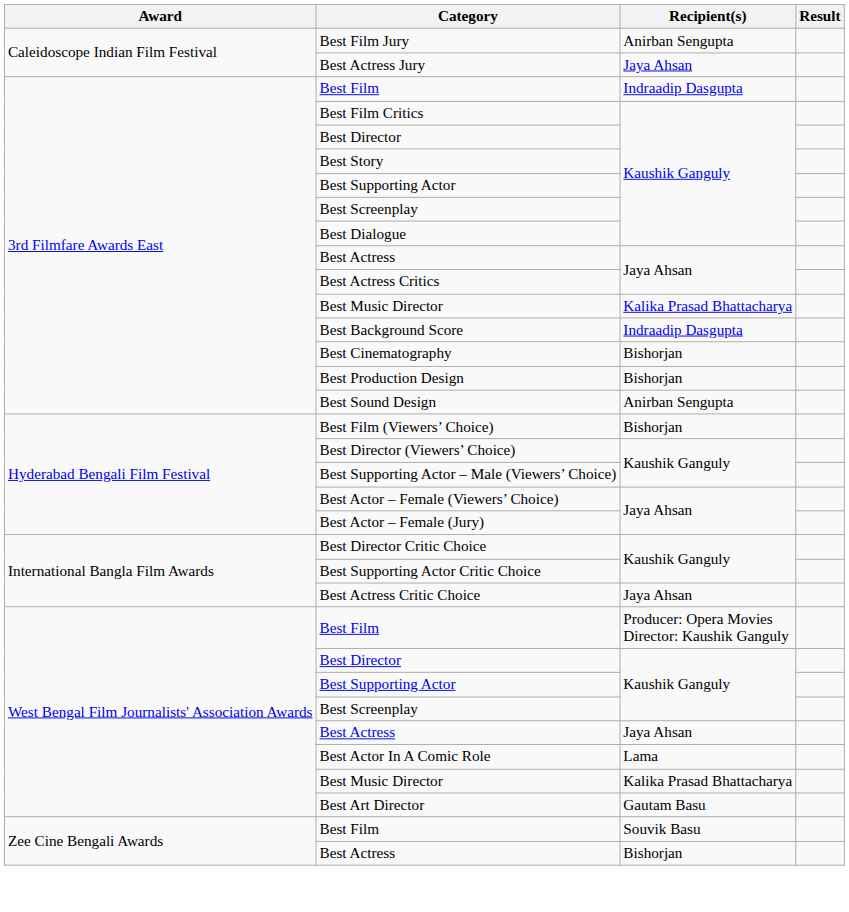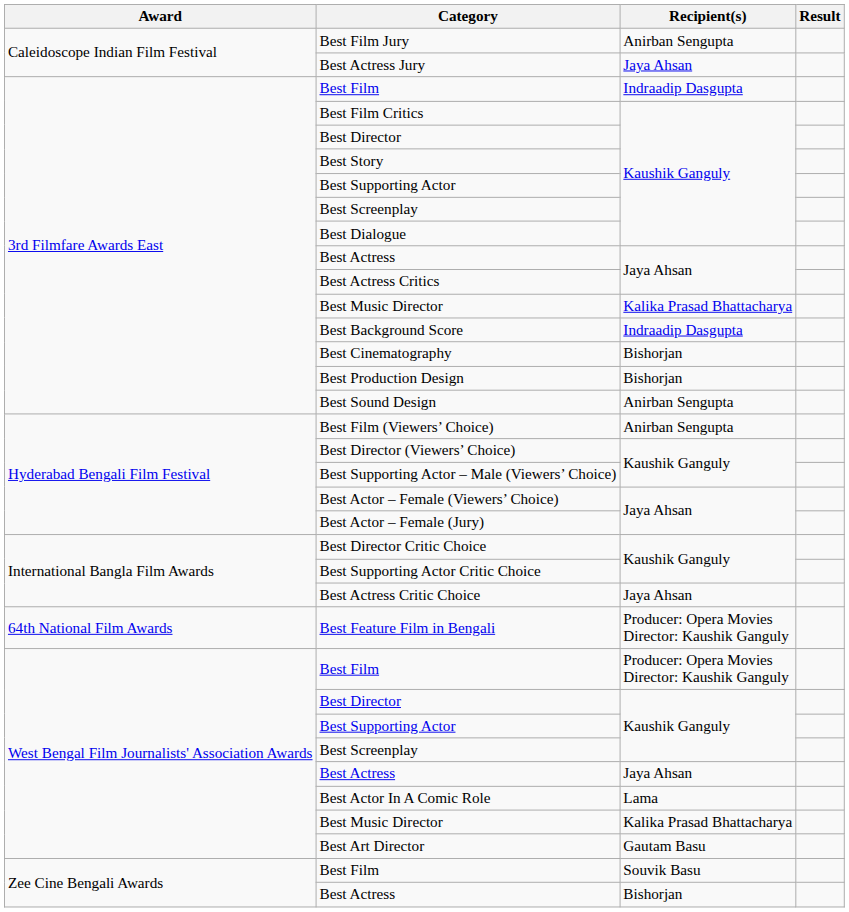 <table class="wikitable plainrowheaders sortable">
 <tr>
 <th>Award</th>
 <th>Category</th>
 <th>Recipient(s)</th>
 <th>Result</th>
 </tr>
 <tr>
 <td rowspan="2">Caleidoscope Indian Film Festival</td>
 <td>Best Film Jury</td>
 <td>Anirban Sengupta</td>
 <td></td>
 </tr>
 <tr>
 <td>Best Actress Jury</td>
 <td><a href='#'>Jaya Ahsan</a></td>
 <td></td>
 </tr>
 <tr>
 <td rowspan="14"><a href='#'>3rd Filmfare Awards East</a></td>
 <td><a href='#'>Best Film</a></td>
 <td><a href='#'>Indraadip Dasgupta</a></td>
 <td></td>
 </tr>
 <tr>
 <td>Best Film Critics</td>
 <td rowspan="6"><a href='#'>Kaushik Ganguly</a></td>
 <td></td>
 </tr>
 <tr>
 <td>Best Director</td>
 <td></td>
 </tr>
 <tr>
 <td>Best Story</td>
 <td></td>
 </tr>
 <tr>
 <td>Best Supporting Actor</td>
 <td></td>
 </tr>
 <tr>
 <td>Best Screenplay</td>
 <td></td>
 </tr>
 <tr>
 <td>Best Dialogue</td>
 <td></td>
 </tr>
 <tr>
 <td>Best Actress</td>
 <td rowspan="2">Jaya Ahsan</td>
 <td></td>
 </tr>
 <tr>
 <td>Best Actress Critics</td>
 <td></td>
 </tr>
 <tr>
 <td>Best Music Director</td>
 <td><a href='#'>Kalika Prasad Bhattacharya</a></td>
 <td></td>
 </tr>
 <tr>
 <td>Best Background Score</td>
 <td><a href='#'>Indraadip Dasgupta</a></td>
 <td></td>
 </tr>
 <tr>
 <td>Best Cinematography</td>
 <td>Bishorjan</td>
 <td></td>
 </tr>
 <tr>
 <td>Best Production Design</td>
 <td>Bishorjan</td>
 <td></td>
 </tr>
 <tr>
 <td>Best Sound Design</td>
 <td>Anirban Sengupta</td>
 <td></td>
 </tr>
 <tr>
 <td rowspan="5"><a href='#'>Hyderabad Bengali Film Festival</a></td>
 <td>Best Film (Viewers’ Choice)</td>
-<td>Bishorjan</td>
+<td>Anirban Sengupta</td>
 <td></td>
 </tr>
 <tr>
 <td>Best Director (Viewers’ Choice)</td>
 <td rowspan="2">Kaushik Ganguly</td>
 <td></td>
 </tr>
 <tr>
 <td>Best Supporting Actor – Male (Viewers’ Choice)</td>
 <td></td>
 </tr>
 <tr>
 <td>Best Actor – Female (Viewers’ Choice)</td>
 <td rowspan="2">Jaya Ahsan</td>
 <td></td>
 </tr>
 <tr>
 <td>Best Actor – Female (Jury)</td>
 <td></td>
 </tr>
 <tr>
 <td rowspan="3">International Bangla Film Awards</td>
 <td>Best Director Critic Choice</td>
 <td rowspan="2">Kaushik Ganguly</td>
 <td></td>
 </tr>
 <tr>
 <td>Best Supporting Actor Critic Choice</td>
 <td></td>
 </tr>
 <tr>
 <td>Best Actress Critic Choice</td>
 <td>Jaya Ahsan</td>
+<td></td>
+</tr>
+<tr>
+<td><a href='#'>64th National Film Awards</a></td>
+<td><a href='#'>Best Feature Film in Bengali</a></td>
+<td>Producer: Opera Movies<br>Director: Kaushik Ganguly</td>
 <td></td>
 </tr>
 <tr>
 <td rowspan="8"><a href='#'>West Bengal Film Journalists' Association Awards</a></td>
 <td><a href='#'>Best Film</a></td>
 <td>Producer: Opera Movies<br>Director: Kaushik Ganguly</td>
 <td></td>
 </tr>
 <tr>
 <td><a href='#'>Best Director</a></td>
 <td rowspan="3">Kaushik Ganguly</td>
 <td></td>
 </tr>
 <tr>
 <td><a href='#'>Best Supporting Actor</a></td>
 <td></td>
 </tr>
 <tr>
 <td>Best Screenplay</td>
 <td></td>
 </tr>
 <tr>
 <td><a href='#'>Best Actress</a></td>
 <td>Jaya Ahsan</td>
 <td></td>
 </tr>
 <tr>
 <td>Best Actor In A Comic Role</td>
 <td>Lama</td>
 <td></td>
 </tr>
 <tr>
 <td>Best Music Director</td>
 <td>Kalika Prasad Bhattacharya</td>
 <td></td>
 </tr>
 <tr>
 <td>Best Art Director</td>
 <td>Gautam Basu</td>
 <td></td>
 </tr>
 <tr>
 <td rowspan="2">Zee Cine Bengali Awards</td>
 <td>Best Film</td>
 <td>Souvik Basu</td>
 <td></td>
 </tr>
 <tr>
 <td>Best Actress</td>
 <td>Bishorjan</td>
 <td></td>
 </tr>
 </table>
